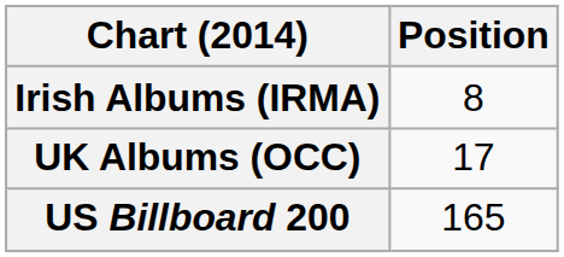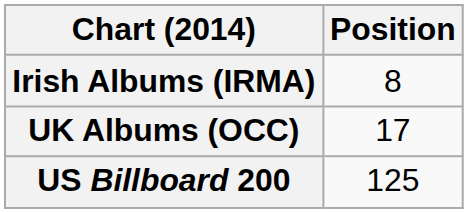 <table class="wikitable sortable plainrowheaders" style="text-align:center">
 <tr>
 <th scope="col">Chart (2014)</th>
 <th scope="col">Position</th>
 </tr>
 <tr>
 <th scope="row">Irish Albums (IRMA)</th>
 <td>8</td>
 </tr>
 <tr>
 <th scope="row">UK Albums (OCC)</th>
 <td>17</td>
 </tr>
 <tr>
 <th scope="row">US <em>Billboard</em> 200</th>
-<td>165</td>
+<td>125</td>
 </tr>
 </table>
